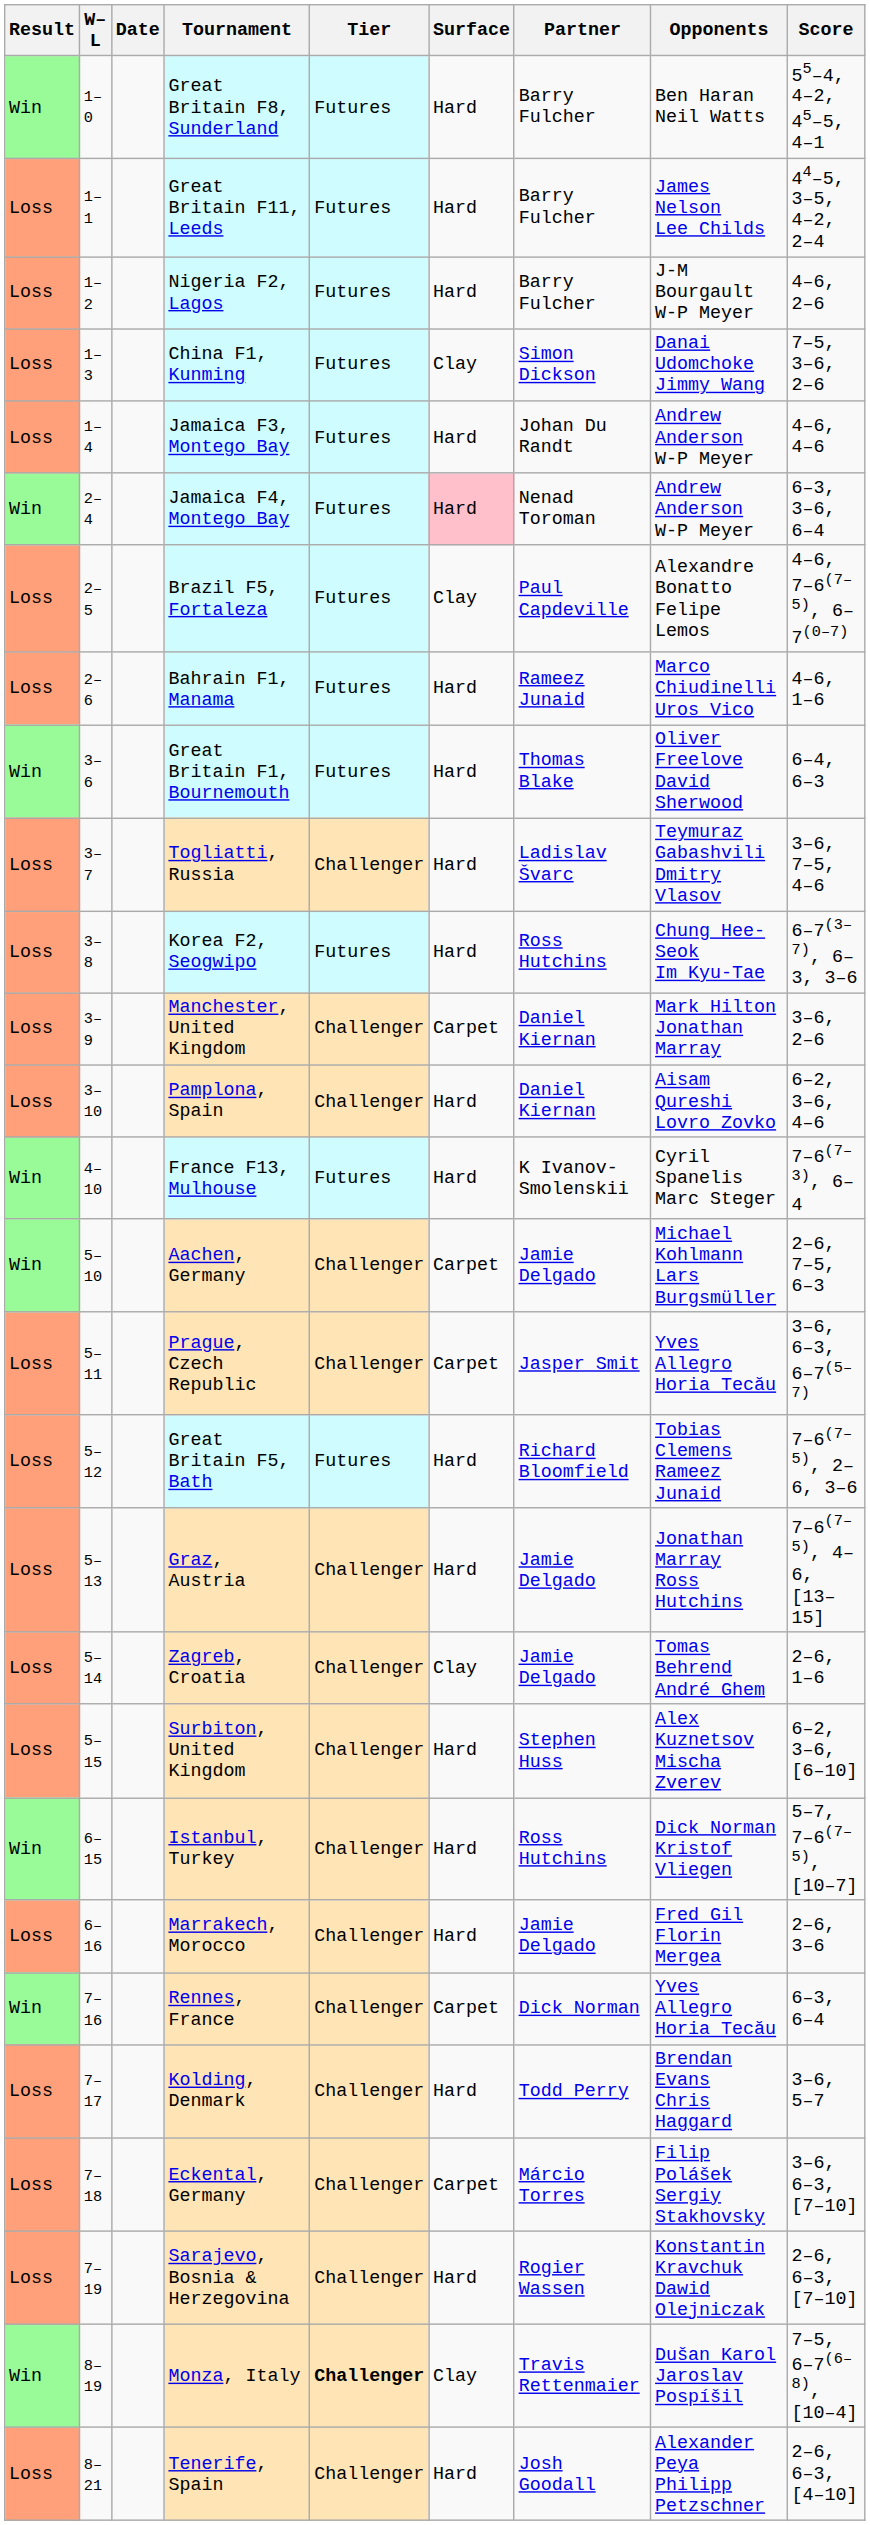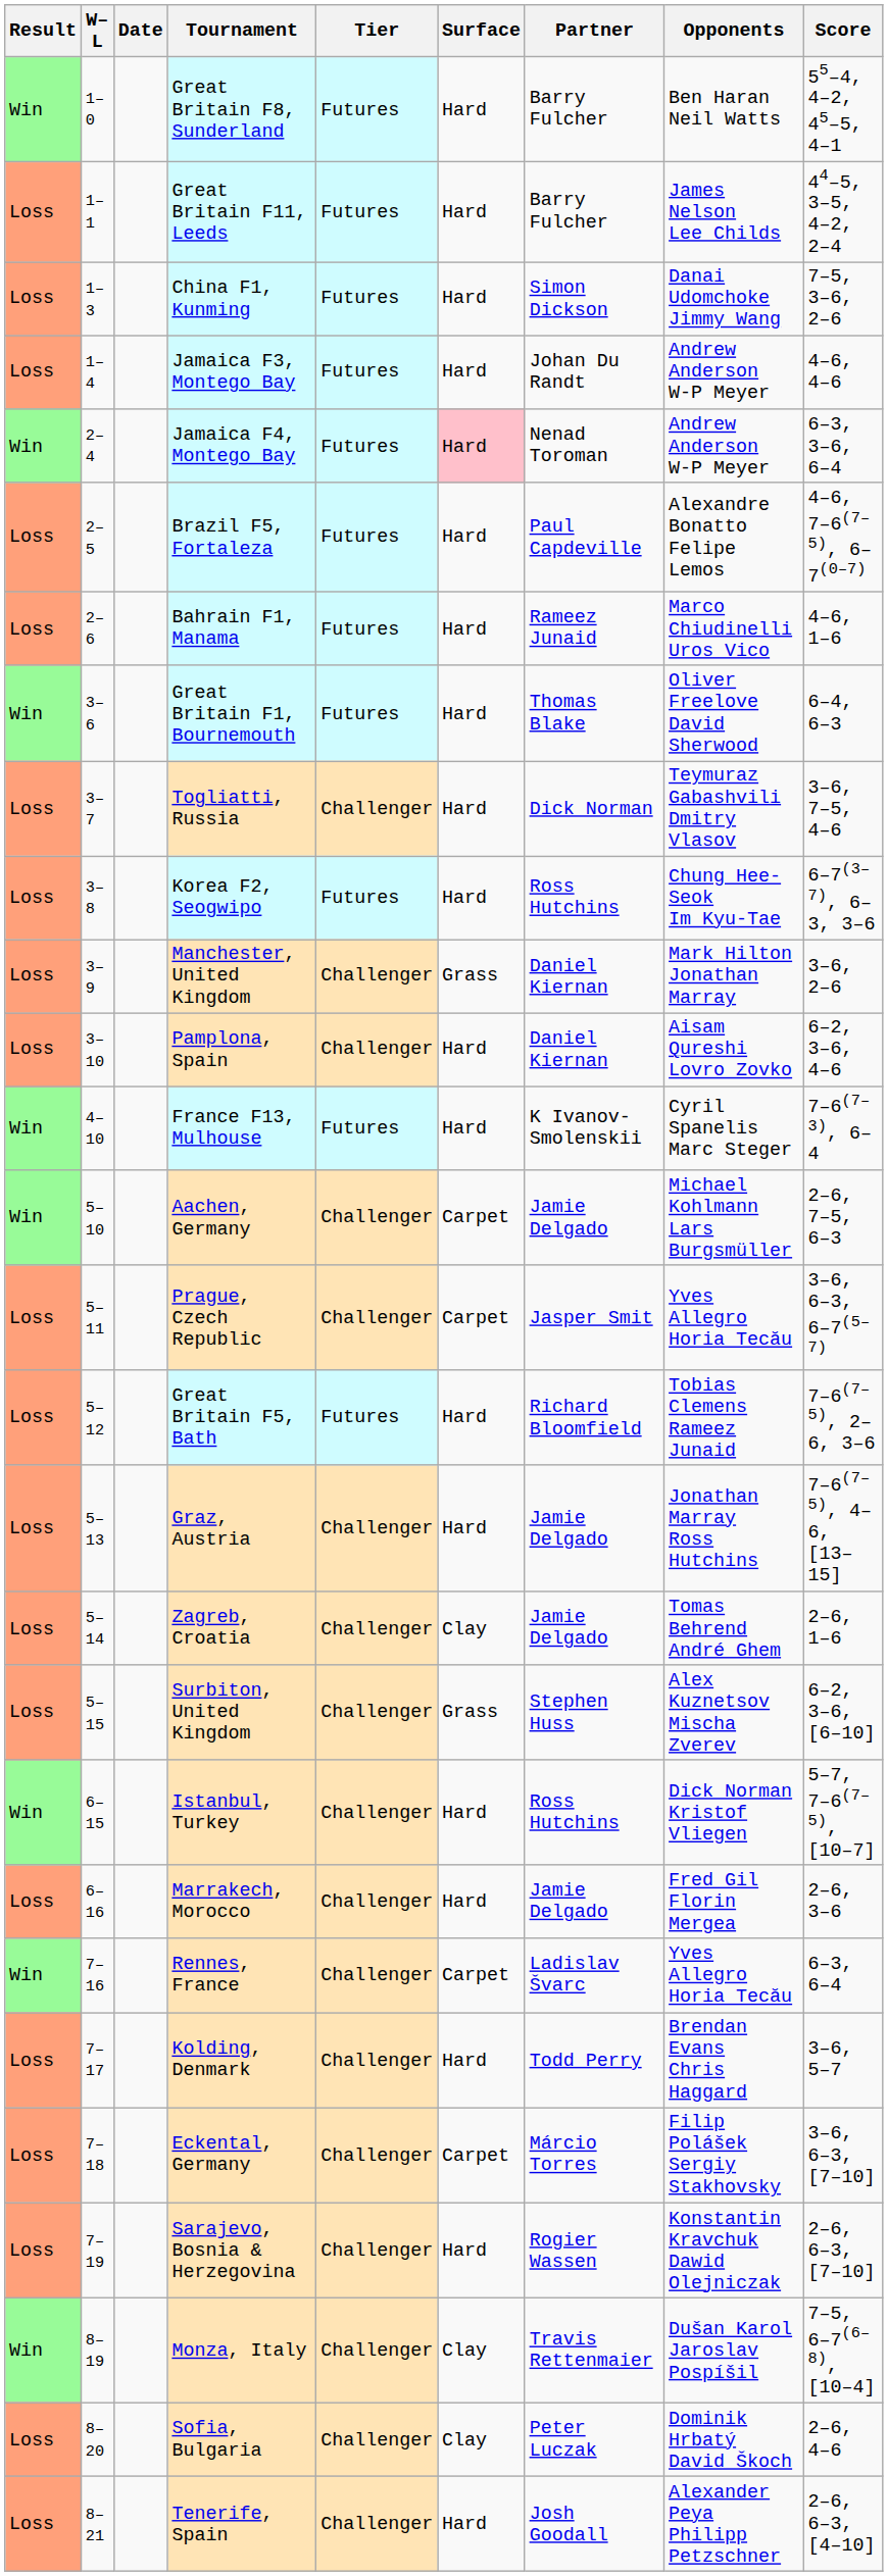 <table class="sortable wikitable">
 <tr>
 <th>Result</th>
 <th class="unsortable">W–L</th>
 <th>Date</th>
 <th>Tournament</th>
 <th>Tier</th>
 <th>Surface</th>
 <th>Partner</th>
 <th>Opponents</th>
 <th class="unsortable">Score</th>
 </tr>
 <tr>
 <td bgcolor=98FB98>Win</td>
 <td><small>1–0</small></td>
 <td></td>
 <td style="background:#cffcff;">Great Britain F8, <a href='#'>Sunderland</a></td>
 <td style="background:#cffcff;">Futures</td>
 <td>Hard</td>
 <td> Barry Fulcher</td>
 <td> Ben Haran <br>  Neil Watts</td>
 <td>5<sup>5</sup>–4, 4–2, 4<sup>5</sup>–5, 4–1</td>
 </tr>
 <tr>
 <td bgcolor=FFA07A>Loss</td>
 <td><small>1–1</small></td>
 <td></td>
 <td style="background:#cffcff;">Great Britain F11, <a href='#'>Leeds</a></td>
 <td style="background:#cffcff;">Futures</td>
 <td>Hard</td>
 <td> Barry Fulcher</td>
 <td> <a href='#'>James Nelson</a> <br>  <a href='#'>Lee Childs</a></td>
 <td>4<sup>4</sup>–5, 3–5, 4–2, 2–4</td>
 </tr>
 <tr>
 <td bgcolor=FFA07A>Loss</td>
-<td><small>1–2</small></td>
-<td></td>
-<td style="background:#cffcff;">Nigeria F2, <a href='#'>Lagos</a></td>
-<td style="background:#cffcff;">Futures</td>
-<td>Hard</td>
-<td> Barry Fulcher</td>
-<td> J-M Bourgault <br>  W-P Meyer</td>
-<td>4–6, 2–6</td>
-</tr>
-<tr>
-<td bgcolor=FFA07A>Loss</td>
 <td><small>1–3</small></td>
 <td></td>
 <td style="background:#cffcff;">China F1, <a href='#'>Kunming</a></td>
 <td style="background:#cffcff;">Futures</td>
-<td>Clay</td>
+<td>Hard</td>
 <td> <a href='#'>Simon Dickson</a></td>
 <td> <a href='#'>Danai Udomchoke</a> <br>  <a href='#'>Jimmy Wang</a></td>
 <td>7–5, 3–6, 2–6</td>
 </tr>
 <tr>
 <td bgcolor=FFA07A>Loss</td>
 <td><small>1–4</small></td>
 <td></td>
 <td style="background:#cffcff;">Jamaica F3, <a href='#'>Montego Bay</a></td>
 <td style="background:#cffcff;">Futures</td>
 <td>Hard</td>
 <td> Johan Du Randt</td>
 <td> <a href='#'>Andrew Anderson</a> <br>  W-P Meyer</td>
 <td>4–6, 4–6</td>
 </tr>
 <tr>
 <td bgcolor=98FB98>Win</td>
 <td><small>2–4</small></td>
 <td></td>
 <td style="background:#cffcff;">Jamaica F4, <a href='#'>Montego Bay</a></td>
 <td style="background:#cffcff;">Futures</td>
 <td style="background: pink;">Hard</td>
 <td> Nenad Toroman</td>
 <td> <a href='#'>Andrew Anderson</a> <br>  W-P Meyer</td>
 <td>6–3, 3–6, 6–4</td>
 </tr>
 <tr>
 <td bgcolor=FFA07A>Loss</td>
 <td><small>2–5</small></td>
 <td></td>
 <td style="background:#cffcff;">Brazil F5, <a href='#'>Fortaleza</a></td>
 <td style="background:#cffcff;">Futures</td>
-<td>Clay</td>
+<td>Hard</td>
 <td> <a href='#'>Paul Capdeville</a></td>
 <td> Alexandre Bonatto <br>  Felipe Lemos</td>
 <td>4–6, 7–6<sup>(7–5)</sup>, 6–7<sup>(0–7)</sup></td>
 </tr>
 <tr>
 <td bgcolor=FFA07A>Loss</td>
 <td><small>2–6</small></td>
 <td></td>
 <td style="background:#cffcff;">Bahrain F1, <a href='#'>Manama</a></td>
 <td style="background:#cffcff;">Futures</td>
 <td>Hard</td>
 <td> <a href='#'>Rameez Junaid</a></td>
 <td> <a href='#'>Marco Chiudinelli</a> <br>  <a href='#'>Uros Vico</a></td>
 <td>4–6, 1–6</td>
 </tr>
 <tr>
 <td bgcolor=98FB98>Win</td>
 <td><small>3–6</small></td>
 <td></td>
 <td style="background:#cffcff;">Great Britain F1, <a href='#'>Bournemouth</a></td>
 <td style="background:#cffcff;">Futures</td>
 <td>Hard</td>
 <td> <a href='#'>Thomas Blake</a></td>
 <td> <a href='#'>Oliver Freelove</a> <br>  <a href='#'>David Sherwood</a></td>
 <td>6–4, 6–3</td>
 </tr>
 <tr>
 <td bgcolor=FFA07A>Loss</td>
 <td><small>3–7</small></td>
 <td></td>
 <td style="background:moccasin;"><a href='#'>Togliatti</a>, Russia</td>
 <td style="background:moccasin;">Challenger</td>
 <td>Hard</td>
-<td> <a href='#'>Ladislav Švarc</a></td>
+<td> <a href='#'>Dick Norman</a></td>
 <td> <a href='#'>Teymuraz Gabashvili</a> <br>  <a href='#'>Dmitry Vlasov</a></td>
 <td>3–6, 7–5, 4–6</td>
 </tr>
 <tr>
 <td bgcolor=FFA07A>Loss</td>
 <td><small>3–8</small></td>
 <td></td>
 <td style="background:#cffcff;">Korea F2, <a href='#'>Seogwipo</a></td>
 <td style="background:#cffcff;">Futures</td>
 <td>Hard</td>
 <td> <a href='#'>Ross Hutchins</a></td>
 <td> <a href='#'>Chung Hee-Seok</a> <br>  <a href='#'>Im Kyu-Tae</a></td>
 <td>6–7<sup>(3–7)</sup>, 6–3, 3–6</td>
 </tr>
 <tr>
 <td bgcolor=FFA07A>Loss</td>
 <td><small>3–9</small></td>
 <td></td>
 <td style="background:moccasin;"><a href='#'>Manchester</a>, United Kingdom</td>
 <td style="background:moccasin;">Challenger</td>
-<td>Carpet</td>
+<td>Grass</td>
 <td> <a href='#'>Daniel Kiernan</a></td>
 <td> <a href='#'>Mark Hilton</a> <br>  <a href='#'>Jonathan Marray</a></td>
 <td>3–6, 2–6</td>
 </tr>
 <tr>
 <td bgcolor=FFA07A>Loss</td>
 <td><small>3–10</small></td>
 <td></td>
 <td style="background:moccasin;"><a href='#'>Pamplona</a>, Spain</td>
 <td style="background:moccasin;">Challenger</td>
 <td>Hard</td>
 <td> <a href='#'>Daniel Kiernan</a></td>
 <td> <a href='#'>Aisam Qureshi</a> <br>  <a href='#'>Lovro Zovko</a></td>
 <td>6–2, 3–6, 4–6</td>
 </tr>
 <tr>
 <td bgcolor=98FB98>Win</td>
 <td><small>4–10</small></td>
 <td></td>
 <td style="background:#cffcff;">France F13, <a href='#'>Mulhouse</a></td>
 <td style="background:#cffcff;">Futures</td>
 <td>Hard</td>
 <td> K Ivanov-Smolenskii</td>
 <td> Cyril Spanelis <br>  Marc Steger</td>
 <td>7–6<sup>(7–3)</sup>, 6–4</td>
 </tr>
 <tr>
 <td bgcolor=98FB98>Win</td>
 <td><small>5–10</small></td>
 <td></td>
 <td style="background:moccasin;"><a href='#'>Aachen</a>, Germany</td>
 <td style="background:moccasin;">Challenger</td>
 <td>Carpet</td>
 <td> <a href='#'>Jamie Delgado</a></td>
 <td> <a href='#'>Michael Kohlmann</a> <br>  <a href='#'>Lars Burgsmüller</a></td>
 <td>2–6, 7–5, 6–3</td>
 </tr>
 <tr>
 <td bgcolor=FFA07A>Loss</td>
 <td><small>5–11</small></td>
 <td></td>
 <td style="background:moccasin;"><a href='#'>Prague</a>, Czech Republic</td>
 <td style="background:moccasin;">Challenger</td>
 <td>Carpet</td>
 <td> <a href='#'>Jasper Smit</a></td>
 <td> <a href='#'>Yves Allegro</a> <br>  <a href='#'>Horia Tecău</a></td>
 <td>3–6, 6–3, 6–7<sup>(5–7)</sup></td>
 </tr>
 <tr>
 <td bgcolor=FFA07A>Loss</td>
 <td><small>5–12</small></td>
 <td></td>
 <td style="background:#cffcff;">Great Britain F5, <a href='#'>Bath</a></td>
 <td style="background:#cffcff;">Futures</td>
 <td>Hard</td>
 <td> <a href='#'>Richard Bloomfield</a></td>
 <td> <a href='#'>Tobias Clemens</a> <br>  <a href='#'>Rameez Junaid</a></td>
 <td>7–6<sup>(7–5)</sup>, 2–6, 3–6</td>
 </tr>
 <tr>
 <td bgcolor=FFA07A>Loss</td>
 <td><small>5–13</small></td>
 <td></td>
 <td style="background:moccasin;"><a href='#'>Graz</a>, Austria</td>
 <td style="background:moccasin;">Challenger</td>
 <td>Hard</td>
 <td> <a href='#'>Jamie Delgado</a></td>
 <td> <a href='#'>Jonathan Marray</a> <br>  <a href='#'>Ross Hutchins</a></td>
 <td>7–6<sup>(7–5)</sup>, 4–6, [13–15]</td>
 </tr>
 <tr>
 <td bgcolor=FFA07A>Loss</td>
 <td><small>5–14</small></td>
 <td></td>
 <td style="background:moccasin;"><a href='#'>Zagreb</a>, Croatia</td>
 <td style="background:moccasin;">Challenger</td>
 <td>Clay</td>
 <td> <a href='#'>Jamie Delgado</a></td>
 <td> <a href='#'>Tomas Behrend</a> <br>  <a href='#'>André Ghem</a></td>
 <td>2–6, 1–6</td>
 </tr>
 <tr>
 <td bgcolor=FFA07A>Loss</td>
 <td><small>5–15</small></td>
 <td></td>
 <td style="background:moccasin;"><a href='#'>Surbiton</a>, United Kingdom</td>
 <td style="background:moccasin;">Challenger</td>
-<td>Hard</td>
+<td>Grass</td>
 <td> <a href='#'>Stephen Huss</a></td>
 <td> <a href='#'>Alex Kuznetsov</a> <br>  <a href='#'>Mischa Zverev</a></td>
 <td>6–2, 3–6, [6–10]</td>
 </tr>
 <tr>
 <td bgcolor=98FB98>Win</td>
 <td><small>6–15</small></td>
 <td></td>
 <td style="background:moccasin;"><a href='#'>Istanbul</a>, Turkey</td>
 <td style="background:moccasin;">Challenger</td>
 <td>Hard</td>
 <td> <a href='#'>Ross Hutchins</a></td>
 <td> <a href='#'>Dick Norman</a> <br>  <a href='#'>Kristof Vliegen</a></td>
 <td>5–7, 7–6<sup>(7–5)</sup>, [10–7]</td>
 </tr>
 <tr>
 <td bgcolor=FFA07A>Loss</td>
 <td><small>6–16</small></td>
 <td></td>
 <td style="background:moccasin;"><a href='#'>Marrakech</a>, Morocco</td>
 <td style="background:moccasin;">Challenger</td>
 <td>Hard</td>
 <td> <a href='#'>Jamie Delgado</a></td>
 <td> <a href='#'>Fred Gil</a> <br>  <a href='#'>Florin Mergea</a></td>
 <td>2–6, 3–6</td>
 </tr>
 <tr>
 <td bgcolor=98FB98>Win</td>
 <td><small>7–16</small></td>
 <td></td>
 <td style="background:moccasin;"><a href='#'>Rennes</a>, France</td>
 <td style="background:moccasin;">Challenger</td>
 <td>Carpet</td>
-<td> <a href='#'>Dick Norman</a></td>
+<td> <a href='#'>Ladislav Švarc</a></td>
 <td> <a href='#'>Yves Allegro</a> <br>  <a href='#'>Horia Tecău</a></td>
 <td>6–3, 6–4</td>
 </tr>
 <tr>
 <td bgcolor=FFA07A>Loss</td>
 <td><small>7–17</small></td>
 <td></td>
 <td style="background:moccasin;"><a href='#'>Kolding</a>, Denmark</td>
 <td style="background:moccasin;">Challenger</td>
 <td>Hard</td>
 <td> <a href='#'>Todd Perry</a></td>
 <td> <a href='#'>Brendan Evans</a> <br>  <a href='#'>Chris Haggard</a></td>
 <td>3–6, 5–7</td>
 </tr>
 <tr>
 <td bgcolor=FFA07A>Loss</td>
 <td><small>7–18</small></td>
 <td></td>
 <td style="background:moccasin;"><a href='#'>Eckental</a>, Germany</td>
 <td style="background:moccasin;">Challenger</td>
 <td>Carpet</td>
 <td> <a href='#'>Márcio Torres</a></td>
 <td> <a href='#'>Filip Polášek</a> <br>  <a href='#'>Sergiy Stakhovsky</a></td>
 <td>3–6, 6–3, [7–10]</td>
 </tr>
 <tr>
 <td bgcolor=FFA07A>Loss</td>
 <td><small>7–19</small></td>
 <td></td>
 <td style="background:moccasin;"><a href='#'>Sarajevo</a>, Bosnia & Herzegovina</td>
 <td style="background:moccasin;">Challenger</td>
 <td>Hard</td>
 <td> <a href='#'>Rogier Wassen</a></td>
 <td> <a href='#'>Konstantin Kravchuk</a> <br>  <a href='#'>Dawid Olejniczak</a></td>
 <td>2–6, 6–3, [7–10]</td>
 </tr>
 <tr>
 <td bgcolor=98FB98>Win</td>
 <td><small>8–19</small></td>
 <td></td>
 <td style="background:moccasin;"><a href='#'>Monza</a>, Italy</td>
-<td style="background:moccasin;"><strong>Challenger</strong></td>
+<td style="background:moccasin;">Challenger</td>
 <td>Clay</td>
 <td> <a href='#'>Travis Rettenmaier</a></td>
 <td> <a href='#'>Dušan Karol</a> <br>  <a href='#'>Jaroslav Pospíšil</a></td>
 <td>7–5, 6–7<sup>(6–8)</sup>, [10–4]</td>
+</tr>
+<tr>
+<td bgcolor=FFA07A>Loss</td>
+<td><small>8–20</small></td>
+<td></td>
+<td style="background:moccasin;"><a href='#'>Sofia</a>, Bulgaria</td>
+<td style="background:moccasin;">Challenger</td>
+<td>Clay</td>
+<td> <a href='#'>Peter Luczak</a></td>
+<td> <a href='#'>Dominik Hrbatý</a> <br>  <a href='#'>David Škoch</a></td>
+<td>2–6, 4–6</td>
 </tr>
 <tr>
 <td bgcolor=FFA07A>Loss</td>
 <td><small>8–21</small></td>
 <td></td>
 <td style="background:moccasin;"><a href='#'>Tenerife</a>, Spain</td>
 <td style="background:moccasin;">Challenger</td>
 <td>Hard</td>
 <td> <a href='#'>Josh Goodall</a></td>
 <td> <a href='#'>Alexander Peya</a> <br>  <a href='#'>Philipp Petzschner</a></td>
 <td>2–6, 6–3, [4–10]</td>
 </tr>
 </table>
